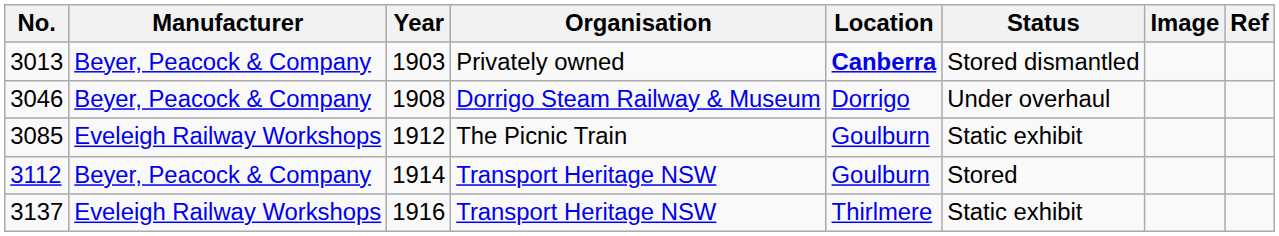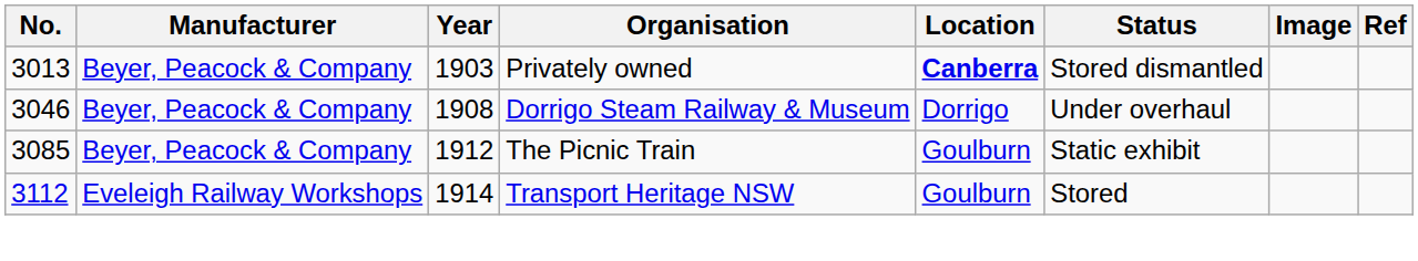 <table class="wikitable">
 <tr>
 <th>No.</th>
 <th>Manufacturer</th>
 <th>Year</th>
 <th>Organisation</th>
 <th>Location</th>
 <th>Status</th>
 <th>Image</th>
 <th>Ref</th>
 </tr>
 <tr>
 <td>3013</td>
 <td><a href='#'>Beyer, Peacock & Company</a></td>
 <td>1903</td>
 <td>Privately owned</td>
 <td><strong><a href='#'>Canberra</a></strong></td>
 <td>Stored dismantled</td>
 <td></td>
 <td></td>
 </tr>
 <tr>
 <td>3046</td>
 <td><a href='#'>Beyer, Peacock & Company</a></td>
 <td>1908</td>
 <td><a href='#'>Dorrigo Steam Railway & Museum</a></td>
 <td><a href='#'>Dorrigo</a></td>
 <td>Under overhaul</td>
 <td></td>
 <td></td>
 </tr>
 <tr>
 <td>3085</td>
-<td><a href='#'>Eveleigh Railway Workshops</a></td>
+<td><a href='#'>Beyer, Peacock & Company</a></td>
 <td>1912</td>
 <td>The Picnic Train</td>
 <td><a href='#'>Goulburn</a></td>
 <td>Static exhibit</td>
 <td></td>
 <td></td>
 </tr>
 <tr>
 <td><a href='#'>3112</a></td>
-<td><a href='#'>Beyer, Peacock & Company</a></td>
+<td><a href='#'>Eveleigh Railway Workshops</a></td>
 <td>1914</td>
 <td><a href='#'>Transport Heritage NSW</a></td>
 <td><a href='#'>Goulburn</a></td>
 <td>Stored</td>
 <td></td>
 <td></td>
 </tr>
-<tr>
-<td>3137</td>
-<td><a href='#'>Eveleigh Railway Workshops</a></td>
-<td>1916</td>
-<td><a href='#'>Transport Heritage NSW</a></td>
-<td><a href='#'>Thirlmere</a></td>
-<td>Static exhibit</td>
-<td></td>
-<td></td>
-</tr>
 </table>
